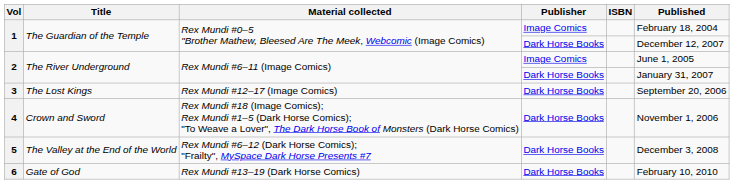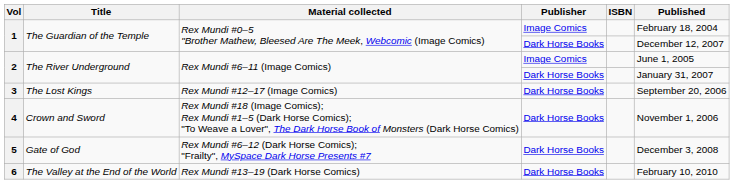 <table class="wikitable">
 <tr>
 <th scope="col">Vol</th>
 <th scope="col">Title</th>
 <th scope="col">Material collected</th>
 <th scope="col">Publisher</th>
 <th scope="col">ISBN</th>
 <th scope="col">Published</th>
 </tr>
 <tr>
 <th rowspan="2" scope="row">1</th>
 <td rowspan="2"><em>The Guardian of the Temple</em></td>
 <td rowspan="2"><em>Rex Mundi #0–5<br>"Brother Mathew, Bleesed Are The Meek</em>, <em><a href='#'>Webcomic</a></em> (Image Comics)</td>
 <td><a href='#'>Image Comics</a></td>
 <td></td>
 <td>February 18, 2004</td>
 </tr>
 <tr>
 <td><a href='#'>Dark Horse Books</a></td>
 <td></td>
 <td>December 12, 2007</td>
 </tr>
 <tr>
 <th rowspan="2" scope="row">2</th>
 <td rowspan="2"><em>The River Underground</em></td>
 <td rowspan="2"><em>Rex Mundi #6–11</em> (Image Comics)</td>
 <td><a href='#'>Image Comics</a></td>
 <td></td>
 <td>June 1, 2005</td>
 </tr>
 <tr>
 <td><a href='#'>Dark Horse Books</a></td>
 <td></td>
 <td>January 31, 2007</td>
 </tr>
 <tr>
 <th scope="row">3</th>
 <td><em>The Lost Kings</em></td>
 <td><em>Rex Mundi #12–17</em> (Image Comics)</td>
 <td><a href='#'>Dark Horse Books</a></td>
 <td></td>
 <td>September 20, 2006</td>
 </tr>
 <tr>
 <th scope="row">4</th>
 <td><em>Crown and Sword</em></td>
 <td><em>Rex Mundi #18</em> (Image Comics);<br><em>Rex Mundi #1–5</em> (Dark Horse Comics);<br>"To Weave a Lover", <em><a href='#'>The Dark Horse Book of</a> Monsters</em> (Dark Horse Comics)</td>
 <td><a href='#'>Dark Horse Books</a></td>
 <td></td>
 <td>November 1, 2006</td>
 </tr>
 <tr>
 <th scope="row">5</th>
-<td><em>The Valley at the End of the World</em></td>
+<td><em>Gate of God</em></td>
 <td><em>Rex Mundi #6–12</em> (Dark Horse Comics);<br>"Frailty", <em><a href='#'>MySpace Dark Horse Presents #7</a></em></td>
 <td><a href='#'>Dark Horse Books</a></td>
 <td></td>
 <td>December 3, 2008</td>
 </tr>
 <tr>
 <th scope="row">6</th>
-<td><em>Gate of God</em></td>
+<td><em>The Valley at the End of the World</em></td>
 <td><em>Rex Mundi #13–19</em> (Dark Horse Comics)</td>
 <td><a href='#'>Dark Horse Books</a></td>
 <td></td>
 <td>February 10, 2010</td>
 </tr>
 </table>
